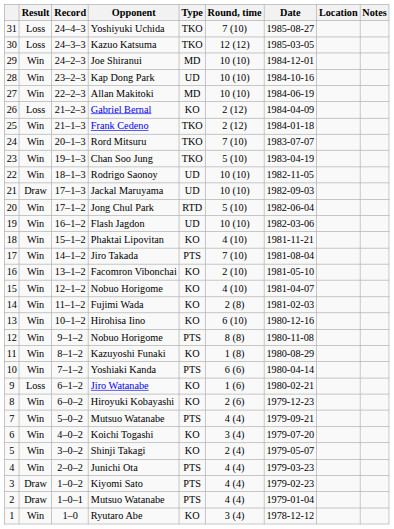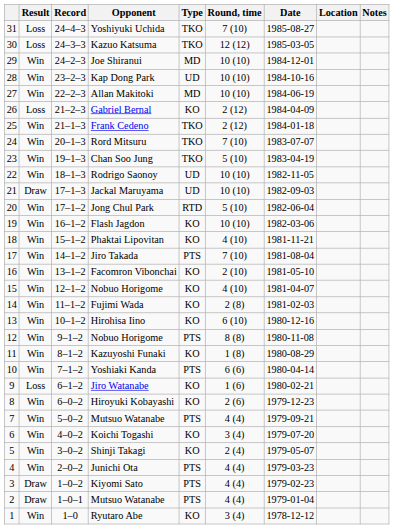 <table class=wikitable style=text-align:center>
 <tr>
 <th></th>
 <th>Result</th>
 <th>Record</th>
 <th>Opponent</th>
 <th>Type</th>
 <th>Round, time</th>
 <th>Date</th>
 <th>Location</th>
 <th>Notes</th>
 </tr>
 <tr>
 <td>31</td>
 <td>Loss</td>
 <td>24–4–3</td>
 <td align=left>Yoshiyuki Uchida</td>
 <td>TKO</td>
 <td>7 (10)</td>
 <td>1985-08-27</td>
 <td align=left></td>
 <td align=left></td>
 </tr>
 <tr>
 <td>30</td>
 <td>Loss</td>
 <td>24–3–3</td>
 <td align=left>Kazuo Katsuma</td>
 <td>TKO</td>
 <td>12 (12)</td>
 <td>1985-03-05</td>
 <td align=left></td>
 <td align=left></td>
 </tr>
 <tr>
 <td>29</td>
 <td>Win</td>
 <td>24–2–3</td>
 <td align=left>Joe Shiranui</td>
 <td>MD</td>
 <td>10 (10)</td>
 <td>1984-12-01</td>
 <td align=left></td>
 <td align=left></td>
 </tr>
 <tr>
 <td>28</td>
 <td>Win</td>
 <td>23–2–3</td>
 <td align=left>Kap Dong Park</td>
 <td>UD</td>
 <td>10 (10)</td>
 <td>1984-10-16</td>
 <td align=left></td>
 <td align=left></td>
 </tr>
 <tr>
 <td>27</td>
 <td>Win</td>
 <td>22–2–3</td>
 <td align=left>Allan Makitoki</td>
 <td>MD</td>
 <td>10 (10)</td>
 <td>1984-06-19</td>
 <td align=left></td>
 <td align=left></td>
 </tr>
 <tr>
 <td>26</td>
 <td>Loss</td>
 <td>21–2–3</td>
 <td align=left><a href='#'>Gabriel Bernal</a></td>
 <td>KO</td>
 <td>2 (12)</td>
 <td>1984-04-09</td>
 <td align=left></td>
 <td align=left></td>
 </tr>
 <tr>
 <td>25</td>
 <td>Win</td>
 <td>21–1–3</td>
 <td align=left><a href='#'>Frank Cedeno</a></td>
 <td>TKO</td>
 <td>2 (12)</td>
 <td>1984-01-18</td>
 <td align=left></td>
 <td align=left></td>
 </tr>
 <tr>
 <td>24</td>
 <td>Win</td>
 <td>20–1–3</td>
 <td align=left>Rord Mitsuru</td>
 <td>TKO</td>
 <td>7 (10)</td>
 <td>1983-07-07</td>
 <td align=left></td>
 <td align=left></td>
 </tr>
 <tr>
 <td>23</td>
 <td>Win</td>
 <td>19–1–3</td>
 <td align=left>Chan Soo Jung</td>
 <td>TKO</td>
 <td>5 (10)</td>
 <td>1983-04-19</td>
 <td align=left></td>
 <td align=left></td>
 </tr>
 <tr>
 <td>22</td>
 <td>Win</td>
 <td>18–1–3</td>
 <td align=left>Rodrigo Saonoy</td>
 <td>UD</td>
 <td>10 (10)</td>
 <td>1982-11-05</td>
 <td align=left></td>
 <td align=left></td>
 </tr>
 <tr>
 <td>21</td>
 <td>Draw</td>
 <td>17–1–3</td>
 <td align=left>Jackal Maruyama</td>
 <td>UD</td>
 <td>10 (10)</td>
 <td>1982-09-03</td>
 <td align=left></td>
 <td align=left></td>
 </tr>
 <tr>
 <td>20</td>
 <td>Win</td>
 <td>17–1–2</td>
 <td align=left>Jong Chul Park</td>
 <td>RTD</td>
 <td>5 (10)</td>
 <td>1982-06-04</td>
 <td align=left></td>
 <td align=left></td>
 </tr>
 <tr>
 <td>19</td>
 <td>Win</td>
 <td>16–1–2</td>
 <td align=left>Flash Jagdon</td>
-<td>UD</td>
+<td>KO</td>
 <td>10 (10)</td>
 <td>1982-03-06</td>
 <td align=left></td>
 <td align=left></td>
 </tr>
 <tr>
 <td>18</td>
 <td>Win</td>
 <td>15–1–2</td>
 <td align=left>Phaktai Lipovitan</td>
 <td>KO</td>
 <td>4 (10)</td>
 <td>1981-11-21</td>
 <td align=left></td>
 <td align=left></td>
 </tr>
 <tr>
 <td>17</td>
 <td>Win</td>
 <td>14–1–2</td>
 <td align=left>Jiro Takada</td>
 <td>PTS</td>
 <td>7 (10)</td>
 <td>1981-08-04</td>
 <td align=left></td>
 <td align=left></td>
 </tr>
 <tr>
 <td>16</td>
 <td>Win</td>
 <td>13–1–2</td>
 <td align=left>Facomron Vibonchai</td>
 <td>KO</td>
 <td>2 (10)</td>
 <td>1981-05-10</td>
 <td align=left></td>
 <td align=left></td>
 </tr>
 <tr>
 <td>15</td>
 <td>Win</td>
 <td>12–1–2</td>
 <td align=left>Nobuo Horigome</td>
 <td>KO</td>
 <td>4 (10)</td>
 <td>1981-04-07</td>
 <td align=left></td>
 <td align=left></td>
 </tr>
 <tr>
 <td>14</td>
 <td>Win</td>
 <td>11–1–2</td>
 <td align=left>Fujimi Wada</td>
 <td>KO</td>
 <td>2 (8)</td>
 <td>1981-02-03</td>
 <td align=left></td>
 <td align=left></td>
 </tr>
 <tr>
 <td>13</td>
 <td>Win</td>
 <td>10–1–2</td>
 <td align=left>Hirohisa Iino</td>
 <td>KO</td>
 <td>6 (10)</td>
 <td>1980-12-16</td>
 <td align=left></td>
 <td align=left></td>
 </tr>
 <tr>
 <td>12</td>
 <td>Win</td>
 <td>9–1–2</td>
 <td align=left>Nobuo Horigome</td>
 <td>PTS</td>
 <td>8 (8)</td>
 <td>1980-11-08</td>
 <td align=left></td>
 <td align=left></td>
 </tr>
 <tr>
 <td>11</td>
 <td>Win</td>
 <td>8–1–2</td>
 <td align=left>Kazuyoshi Funaki</td>
 <td>KO</td>
 <td>1 (8)</td>
 <td>1980-08-29</td>
 <td align=left></td>
 <td align=left></td>
 </tr>
 <tr>
 <td>10</td>
 <td>Win</td>
 <td>7–1–2</td>
 <td align=left>Yoshiaki Kanda</td>
 <td>PTS</td>
 <td>6 (6)</td>
 <td>1980-04-14</td>
 <td align=left></td>
 <td align=left></td>
 </tr>
 <tr>
 <td>9</td>
 <td>Loss</td>
 <td>6–1–2</td>
 <td align=left><a href='#'>Jiro Watanabe</a></td>
 <td>KO</td>
 <td>1 (6)</td>
 <td>1980-02-21</td>
 <td align=left></td>
 <td align=left></td>
 </tr>
 <tr>
 <td>8</td>
 <td>Win</td>
 <td>6–0–2</td>
 <td align=left>Hiroyuki Kobayashi</td>
 <td>KO</td>
 <td>2 (6)</td>
 <td>1979-12-23</td>
 <td align=left></td>
 <td align=left></td>
 </tr>
 <tr>
 <td>7</td>
 <td>Win</td>
 <td>5–0–2</td>
 <td align=left>Mutsuo Watanabe</td>
 <td>PTS</td>
 <td>4 (4)</td>
 <td>1979-09-21</td>
 <td align=left></td>
 <td align=left></td>
 </tr>
 <tr>
 <td>6</td>
 <td>Win</td>
 <td>4–0–2</td>
 <td align=left>Koichi Togashi</td>
 <td>KO</td>
 <td>3 (4)</td>
 <td>1979-07-20</td>
 <td align=left></td>
 <td align=left></td>
 </tr>
 <tr>
 <td>5</td>
 <td>Win</td>
 <td>3–0–2</td>
 <td align=left>Shinji Takagi</td>
 <td>KO</td>
 <td>2 (4)</td>
 <td>1979-05-07</td>
 <td align=left></td>
 <td align=left></td>
 </tr>
 <tr>
 <td>4</td>
 <td>Win</td>
 <td>2–0–2</td>
 <td align=left>Junichi Ota</td>
 <td>PTS</td>
 <td>4 (4)</td>
 <td>1979-03-23</td>
 <td align=left></td>
 <td align=left></td>
 </tr>
 <tr>
 <td>3</td>
 <td>Draw</td>
 <td>1–0–2</td>
 <td align=left>Kiyomi Sato</td>
 <td>PTS</td>
 <td>4 (4)</td>
 <td>1979-02-23</td>
 <td align=left></td>
 <td align=left></td>
 </tr>
 <tr>
 <td>2</td>
 <td>Draw</td>
 <td>1–0–1</td>
 <td align=left>Mutsuo Watanabe</td>
 <td>PTS</td>
 <td>4 (4)</td>
 <td>1979-01-04</td>
 <td align=left></td>
 <td align=left></td>
 </tr>
 <tr>
 <td>1</td>
 <td>Win</td>
 <td>1–0</td>
 <td align=left>Ryutaro Abe</td>
 <td>KO</td>
 <td>3 (4)</td>
 <td>1978-12-12</td>
 <td align=left></td>
 <td align=left></td>
 </tr>
 </table>
